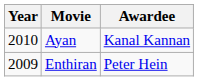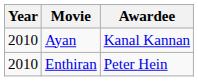 <table class="wikitable">
 <tr>
 <th>Year</th>
 <th>Movie</th>
 <th>Awardee</th>
 </tr>
 <tr>
 <td>2010</td>
 <td><a href='#'>Ayan</a></td>
 <td><a href='#'>Kanal Kannan</a></td>
 </tr>
 <tr>
-<td>2009</td>
+<td>2010</td>
 <td><a href='#'>Enthiran</a></td>
 <td><a href='#'>Peter Hein</a></td>
 </tr>
 </table>
